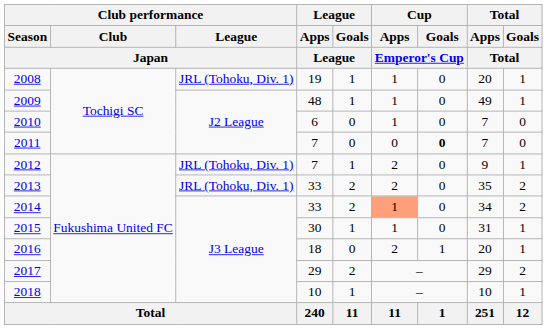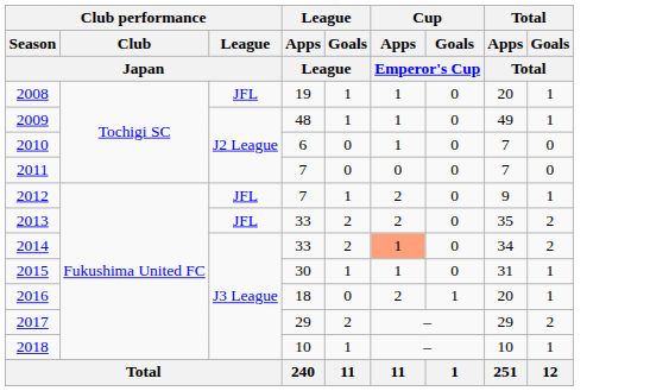 <table class="wikitable" style="text-align:center;">
 <tr>
 <th colspan=3>Club performance</th>
 <th colspan=2>League</th>
 <th colspan=2>Cup</th>
 <th colspan=2>Total</th>
 </tr>
 <tr>
 <th>Season</th>
 <th>Club</th>
 <th>League</th>
 <th>Apps</th>
 <th>Goals</th>
 <th>Apps</th>
 <th>Goals</th>
 <th>Apps</th>
 <th>Goals</th>
 </tr>
 <tr>
 <th colspan=3>Japan</th>
 <th colspan=2>League</th>
 <th colspan=2><a href='#'>Emperor's Cup</a></th>
 <th colspan=2>Total</th>
 </tr>
 <tr>
 <td><a href='#'>2008</a></td>
 <td rowspan="4"><a href='#'>Tochigi SC</a></td>
-<td><a href='#'>JRL (Tohoku, Div. 1)</a></td>
+<td><a href='#'>JFL</a></td>
 <td>19</td>
 <td>1</td>
 <td>1</td>
 <td>0</td>
 <td>20</td>
 <td>1</td>
 </tr>
 <tr>
 <td><a href='#'>2009</a></td>
 <td rowspan="3"><a href='#'>J2 League</a></td>
 <td>48</td>
 <td>1</td>
 <td>1</td>
 <td>0</td>
 <td>49</td>
 <td>1</td>
 </tr>
 <tr>
 <td><a href='#'>2010</a></td>
 <td>6</td>
 <td>0</td>
 <td>1</td>
 <td>0</td>
 <td>7</td>
 <td>0</td>
 </tr>
 <tr>
 <td><a href='#'>2011</a></td>
 <td>7</td>
 <td>0</td>
 <td>0</td>
-<td><strong>0</strong></td>
+<td>0</td>
 <td>7</td>
 <td>0</td>
 </tr>
 <tr>
 <td><a href='#'>2012</a></td>
 <td rowspan="7"><a href='#'>Fukushima United FC</a></td>
-<td><a href='#'>JRL (Tohoku, Div. 1)</a></td>
+<td><a href='#'>JFL</a></td>
 <td>7</td>
 <td>1</td>
 <td>2</td>
 <td>0</td>
 <td>9</td>
 <td>1</td>
 </tr>
 <tr>
 <td><a href='#'>2013</a></td>
-<td><a href='#'>JRL (Tohoku, Div. 1)</a></td>
+<td><a href='#'>JFL</a></td>
 <td>33</td>
 <td>2</td>
 <td>2</td>
 <td>0</td>
 <td>35</td>
 <td>2</td>
 </tr>
 <tr>
 <td><a href='#'>2014</a></td>
 <td rowspan="5"><a href='#'>J3 League</a></td>
 <td>33</td>
 <td>2</td>
 <td style="background: lightsalmon;">1</td>
 <td>0</td>
 <td>34</td>
 <td>2</td>
 </tr>
 <tr>
 <td><a href='#'>2015</a></td>
 <td>30</td>
 <td>1</td>
 <td>1</td>
 <td>0</td>
 <td>31</td>
 <td>1</td>
 </tr>
 <tr>
 <td><a href='#'>2016</a></td>
 <td>18</td>
 <td>0</td>
 <td>2</td>
 <td>1</td>
 <td>20</td>
 <td>1</td>
 </tr>
 <tr>
 <td><a href='#'>2017</a></td>
 <td>29</td>
 <td>2</td>
 <td colspan="2">–</td>
 <td>29</td>
 <td>2</td>
 </tr>
 <tr>
 <td><a href='#'>2018</a></td>
 <td>10</td>
 <td>1</td>
 <td colspan="2">–</td>
 <td>10</td>
 <td>1</td>
 </tr>
 <tr>
 <th colspan=3>Total</th>
 <th>240</th>
 <th>11</th>
 <th>11</th>
 <th>1</th>
 <th>251</th>
 <th>12</th>
 </tr>
 </table>
